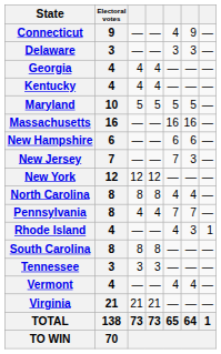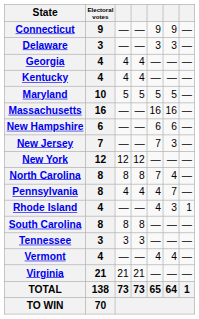 <table class="wikitable sortable" style="text-align:right">
 <tr>
 <th>State</th>
 <th style="font-size: 60%">Electoral<br>votes</th>
 <th></th>
 <th></th>
 <th></th>
 <th></th>
 <th></th>
 </tr>
 <tr>
 <th><a href='#'>Connecticut</a></th>
 <th>9</th>
 <td>—</td>
 <td>—</td>
-<td>4</td>
+<td>9</td>
 <td>9</td>
 <td>—</td>
 </tr>
 <tr>
 <th><a href='#'>Delaware</a></th>
 <th>3</th>
 <td>—</td>
 <td>—</td>
 <td>3</td>
 <td>3</td>
 <td>—</td>
 </tr>
 <tr>
 <th><a href='#'>Georgia</a></th>
 <th>4</th>
 <td>4</td>
 <td>4</td>
 <td>—</td>
 <td>—</td>
 <td>—</td>
 </tr>
 <tr>
 <th><a href='#'>Kentucky</a></th>
 <th>4</th>
 <td>4</td>
 <td>4</td>
 <td>—</td>
 <td>—</td>
 <td>—</td>
 </tr>
 <tr>
 <th><a href='#'>Maryland</a></th>
 <th>10</th>
 <td>5</td>
 <td>5</td>
 <td>5</td>
 <td>5</td>
 <td>—</td>
 </tr>
 <tr>
 <th><a href='#'>Massachusetts</a></th>
 <th>16</th>
 <td>—</td>
 <td>—</td>
 <td>16</td>
 <td>16</td>
 <td>—</td>
 </tr>
 <tr>
 <th><a href='#'>New Hampshire</a></th>
 <th>6</th>
 <td>—</td>
 <td>—</td>
 <td>6</td>
 <td>6</td>
 <td>—</td>
 </tr>
 <tr>
 <th><a href='#'>New Jersey</a></th>
 <th>7</th>
 <td>—</td>
 <td>—</td>
 <td>7</td>
 <td>3</td>
 <td>—</td>
 </tr>
 <tr>
 <th><a href='#'>New York</a></th>
 <th>12</th>
 <td>12</td>
 <td>12</td>
 <td>—</td>
 <td>—</td>
 <td>—</td>
 </tr>
 <tr>
 <th><a href='#'>North Carolina</a></th>
 <th>8</th>
 <td>8</td>
 <td>8</td>
-<td>4</td>
+<td>7</td>
 <td>4</td>
 <td>—</td>
 </tr>
 <tr>
 <th><a href='#'>Pennsylvania</a></th>
 <th>8</th>
 <td>4</td>
 <td>4</td>
-<td>7</td>
+<td>4</td>
 <td>7</td>
 <td>—</td>
 </tr>
 <tr>
 <th><a href='#'>Rhode Island</a></th>
 <th>4</th>
 <td>—</td>
 <td>—</td>
 <td>4</td>
 <td>3</td>
 <td>1</td>
 </tr>
 <tr>
 <th><a href='#'>South Carolina</a></th>
 <th>8</th>
 <td>8</td>
 <td>8</td>
 <td>—</td>
 <td>—</td>
 <td>—</td>
 </tr>
 <tr>
 <th><a href='#'>Tennessee</a></th>
 <th>3</th>
 <td>3</td>
 <td>3</td>
 <td>—</td>
 <td>—</td>
 <td>—</td>
 </tr>
 <tr>
 <th><a href='#'>Vermont</a></th>
 <th>4</th>
 <td>—</td>
 <td>—</td>
 <td>4</td>
 <td>4</td>
 <td>—</td>
 </tr>
 <tr>
 <th><a href='#'>Virginia</a></th>
 <th>21</th>
 <td>21</td>
 <td>21</td>
 <td>—</td>
 <td>—</td>
 <td>—</td>
 </tr>
 <tr>
 <th>TOTAL</th>
 <th>138</th>
 <th>73</th>
 <th>73</th>
 <th>65</th>
 <th>64</th>
 <th>1</th>
 </tr>
 <tr>
 <th>TO WIN</th>
 <th>70</th>
 <th colspan=5></th>
 </tr>
 </table>
